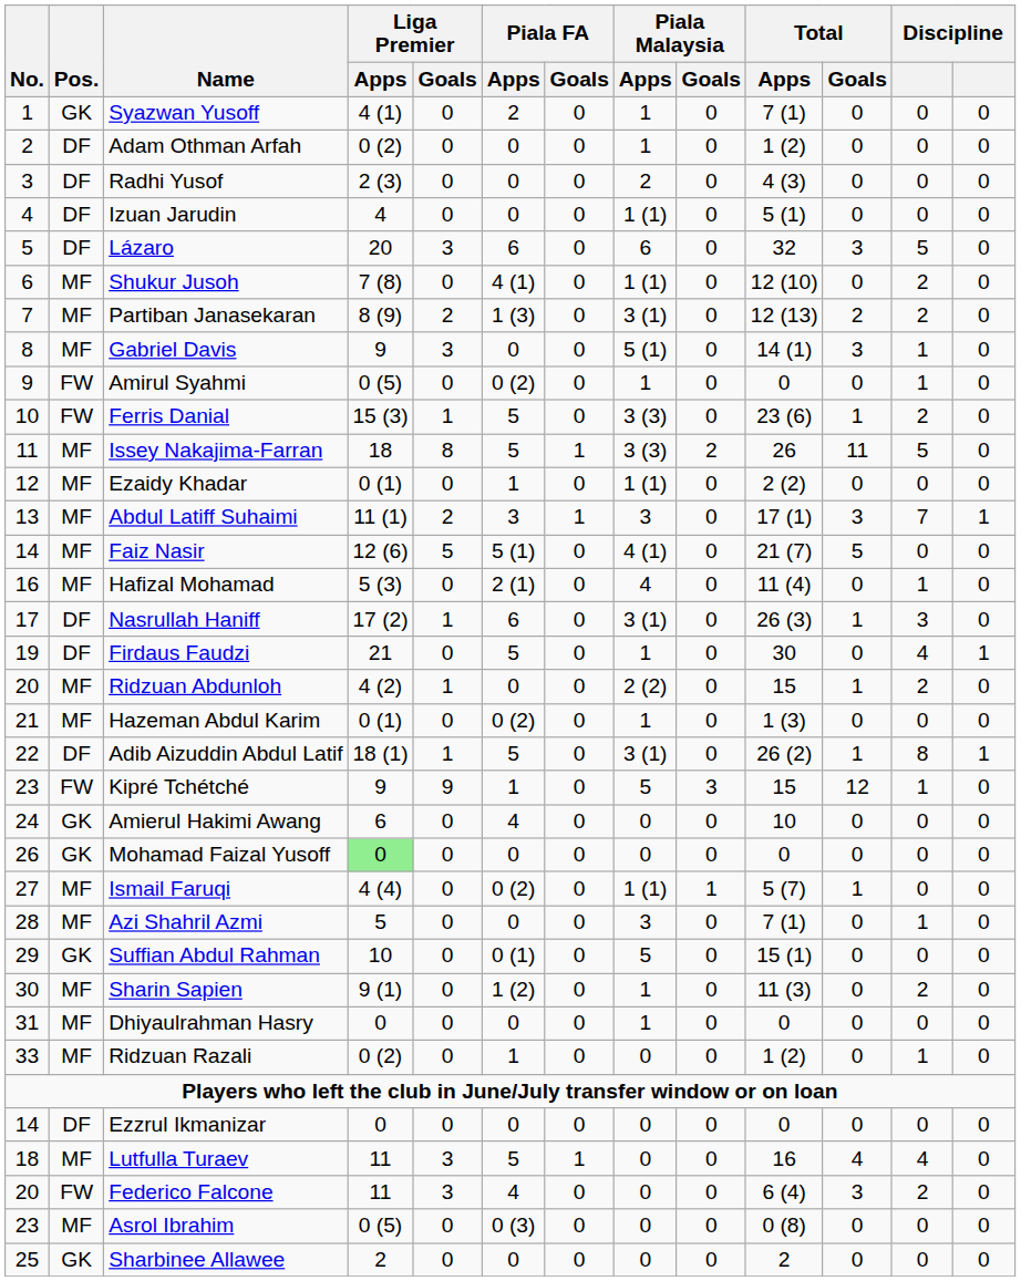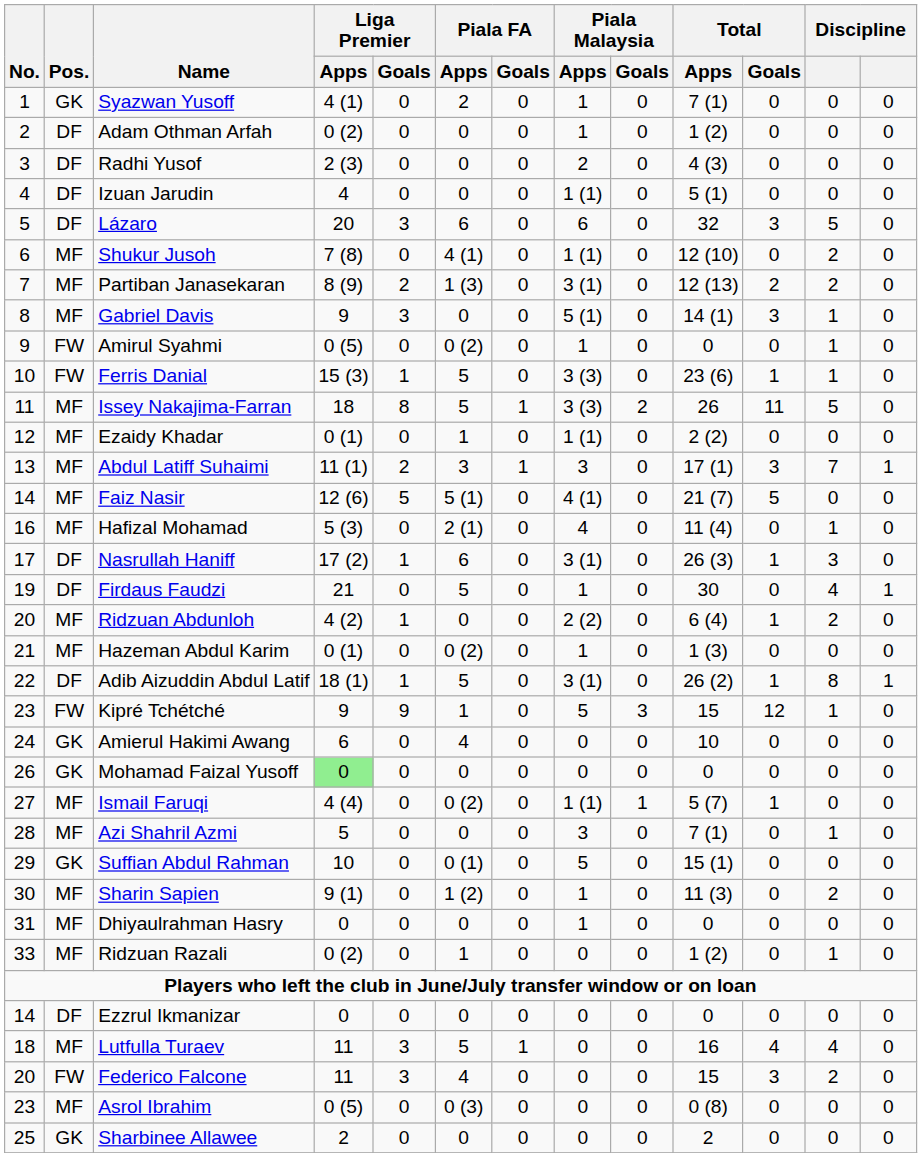 <table class="wikitable" style="text-align:center">
 <tr>
 <th rowspan="2" style="vertical-align:bottom;">No.</th>
 <th rowspan="2" style="vertical-align:bottom;">Pos.</th>
 <th rowspan="2" style="vertical-align:bottom;">Name</th>
 <th colspan="2" style="width:85px;">Liga Premier</th>
 <th colspan="2" style="width:85px;">Piala FA</th>
 <th colspan="2" style="width:85px;">Piala Malaysia</th>
 <th colspan="2" style="width:85px;">Total</th>
 <th colspan="2" style="width:85px;">Discipline</th>
 </tr>
 <tr>
 <th>Apps</th>
 <th>Goals</th>
 <th>Apps</th>
 <th>Goals</th>
 <th>Apps</th>
 <th>Goals</th>
 <th>Apps</th>
 <th>Goals</th>
 <th></th>
 <th></th>
 </tr>
 <tr>
 <td>1</td>
 <td>GK</td>
 <td align="left"> <a href='#'>Syazwan Yusoff</a></td>
 <td>4 (1)</td>
 <td>0</td>
 <td>2</td>
 <td>0</td>
 <td>1</td>
 <td>0</td>
 <td>7 (1)</td>
 <td>0</td>
 <td>0</td>
 <td>0</td>
 </tr>
 <tr>
 <td>2</td>
 <td>DF</td>
 <td align="left"> Adam Othman Arfah</td>
 <td>0 (2)</td>
 <td>0</td>
 <td>0</td>
 <td>0</td>
 <td>1</td>
 <td>0</td>
 <td>1 (2)</td>
 <td>0</td>
 <td>0</td>
 <td>0</td>
 </tr>
 <tr>
 <td>3</td>
 <td>DF</td>
 <td align="left"> Radhi Yusof</td>
 <td>2 (3)</td>
 <td>0</td>
 <td>0</td>
 <td>0</td>
 <td>2</td>
 <td>0</td>
 <td>4 (3)</td>
 <td>0</td>
 <td>0</td>
 <td>0</td>
 </tr>
 <tr>
 <td>4</td>
 <td>DF</td>
 <td align="left"> Izuan Jarudin</td>
 <td>4</td>
 <td>0</td>
 <td>0</td>
 <td>0</td>
 <td>1 (1)</td>
 <td>0</td>
 <td>5 (1)</td>
 <td>0</td>
 <td>0</td>
 <td>0</td>
 </tr>
 <tr>
 <td>5</td>
 <td>DF</td>
 <td align="left"> <a href='#'>Lázaro</a></td>
 <td>20</td>
 <td>3</td>
 <td>6</td>
 <td>0</td>
 <td>6</td>
 <td>0</td>
 <td>32</td>
 <td>3</td>
 <td>5</td>
 <td>0</td>
 </tr>
 <tr>
 <td>6</td>
 <td>MF</td>
 <td align="left"> <a href='#'>Shukur Jusoh</a></td>
 <td>7 (8)</td>
 <td>0</td>
 <td>4 (1)</td>
 <td>0</td>
 <td>1 (1)</td>
 <td>0</td>
 <td>12 (10)</td>
 <td>0</td>
 <td>2</td>
 <td>0</td>
 </tr>
 <tr>
 <td>7</td>
 <td>MF</td>
 <td align="left"> Partiban Janasekaran</td>
 <td>8 (9)</td>
 <td>2</td>
 <td>1 (3)</td>
 <td>0</td>
 <td>3 (1)</td>
 <td>0</td>
 <td>12 (13)</td>
 <td>2</td>
 <td>2</td>
 <td>0</td>
 </tr>
 <tr>
 <td>8</td>
 <td>MF</td>
 <td align="left"> <a href='#'>Gabriel Davis</a></td>
 <td>9</td>
 <td>3</td>
 <td>0</td>
 <td>0</td>
 <td>5 (1)</td>
 <td>0</td>
 <td>14 (1)</td>
 <td>3</td>
 <td>1</td>
 <td>0</td>
 </tr>
 <tr>
 <td>9</td>
 <td>FW</td>
 <td align="left"> Amirul Syahmi</td>
 <td>0 (5)</td>
 <td>0</td>
 <td>0 (2)</td>
 <td>0</td>
 <td>1</td>
 <td>0</td>
 <td>0</td>
 <td>0</td>
 <td>1</td>
 <td>0</td>
 </tr>
 <tr>
 <td>10</td>
 <td>FW</td>
 <td align="left"> <a href='#'>Ferris Danial</a></td>
 <td>15 (3)</td>
 <td>1</td>
 <td>5</td>
 <td>0</td>
 <td>3 (3)</td>
 <td>0</td>
 <td>23 (6)</td>
 <td>1</td>
-<td>2</td>
+<td>1</td>
 <td>0</td>
 </tr>
 <tr>
 <td>11</td>
 <td>MF</td>
 <td align="left"> <a href='#'>Issey Nakajima-Farran</a></td>
 <td>18</td>
 <td>8</td>
 <td>5</td>
 <td>1</td>
 <td>3 (3)</td>
 <td>2</td>
 <td>26</td>
 <td>11</td>
 <td>5</td>
 <td>0</td>
 </tr>
 <tr>
 <td>12</td>
 <td>MF</td>
 <td align="left"> Ezaidy Khadar</td>
 <td>0 (1)</td>
 <td>0</td>
 <td>1</td>
 <td>0</td>
 <td>1 (1)</td>
 <td>0</td>
 <td>2 (2)</td>
 <td>0</td>
 <td>0</td>
 <td>0</td>
 </tr>
 <tr>
 <td>13</td>
 <td>MF</td>
 <td align="left"> <a href='#'>Abdul Latiff Suhaimi</a></td>
 <td>11 (1)</td>
 <td>2</td>
 <td>3</td>
 <td>1</td>
 <td>3</td>
 <td>0</td>
 <td>17 (1)</td>
 <td>3</td>
 <td>7</td>
 <td>1</td>
 </tr>
 <tr>
 <td>14</td>
 <td>MF</td>
 <td align="left"> <a href='#'>Faiz Nasir</a></td>
 <td>12 (6)</td>
 <td>5</td>
 <td>5 (1)</td>
 <td>0</td>
 <td>4 (1)</td>
 <td>0</td>
 <td>21 (7)</td>
 <td>5</td>
 <td>0</td>
 <td>0</td>
 </tr>
 <tr>
 <td>16</td>
 <td>MF</td>
 <td align="left"> Hafizal Mohamad</td>
 <td>5 (3)</td>
 <td>0</td>
 <td>2 (1)</td>
 <td>0</td>
 <td>4</td>
 <td>0</td>
 <td>11 (4)</td>
 <td>0</td>
 <td>1</td>
 <td>0</td>
 </tr>
 <tr>
 <td>17</td>
 <td>DF</td>
 <td align="left"> <a href='#'>Nasrullah Haniff</a></td>
 <td>17 (2)</td>
 <td>1</td>
 <td>6</td>
 <td>0</td>
 <td>3 (1)</td>
 <td>0</td>
 <td>26 (3)</td>
 <td>1</td>
 <td>3</td>
 <td>0</td>
 </tr>
 <tr>
 <td>19</td>
 <td>DF</td>
 <td align="left"> <a href='#'>Firdaus Faudzi</a></td>
 <td>21</td>
 <td>0</td>
 <td>5</td>
 <td>0</td>
 <td>1</td>
 <td>0</td>
 <td>30</td>
 <td>0</td>
 <td>4</td>
 <td>1</td>
 </tr>
 <tr>
 <td>20</td>
 <td>MF</td>
 <td align="left"> <a href='#'>Ridzuan Abdunloh</a></td>
 <td>4 (2)</td>
 <td>1</td>
 <td>0</td>
 <td>0</td>
 <td>2 (2)</td>
 <td>0</td>
-<td>15</td>
+<td>6 (4)</td>
 <td>1</td>
 <td>2</td>
 <td>0</td>
 </tr>
 <tr>
 <td>21</td>
 <td>MF</td>
 <td align="left"> Hazeman Abdul Karim</td>
 <td>0 (1)</td>
 <td>0</td>
 <td>0 (2)</td>
 <td>0</td>
 <td>1</td>
 <td>0</td>
 <td>1 (3)</td>
 <td>0</td>
 <td>0</td>
 <td>0</td>
 </tr>
 <tr>
 <td>22</td>
 <td>DF</td>
 <td align="left"> Adib Aizuddin Abdul Latif</td>
 <td>18 (1)</td>
 <td>1</td>
 <td>5</td>
 <td>0</td>
 <td>3 (1)</td>
 <td>0</td>
 <td>26 (2)</td>
 <td>1</td>
 <td>8</td>
 <td>1</td>
 </tr>
 <tr>
 <td>23</td>
 <td>FW</td>
 <td align="left"> Kipré Tchétché</td>
 <td>9</td>
 <td>9</td>
 <td>1</td>
 <td>0</td>
 <td>5</td>
 <td>3</td>
 <td>15</td>
 <td>12</td>
 <td>1</td>
 <td>0</td>
 </tr>
 <tr>
 <td>24</td>
 <td>GK</td>
 <td align="left"> Amierul Hakimi Awang</td>
 <td>6</td>
 <td>0</td>
 <td>4</td>
 <td>0</td>
 <td>0</td>
 <td>0</td>
 <td>10</td>
 <td>0</td>
 <td>0</td>
 <td>0</td>
 </tr>
 <tr>
 <td>26</td>
 <td>GK</td>
 <td align="left"> Mohamad Faizal Yusoff</td>
 <td style="background: lightgreen;">0</td>
 <td>0</td>
 <td>0</td>
 <td>0</td>
 <td>0</td>
 <td>0</td>
 <td>0</td>
 <td>0</td>
 <td>0</td>
 <td>0</td>
 </tr>
 <tr>
 <td>27</td>
 <td>MF</td>
 <td align="left"> <a href='#'>Ismail Faruqi</a></td>
 <td>4 (4)</td>
 <td>0</td>
 <td>0 (2)</td>
 <td>0</td>
 <td>1 (1)</td>
 <td>1</td>
 <td>5 (7)</td>
 <td>1</td>
 <td>0</td>
 <td>0</td>
 </tr>
 <tr>
 <td>28</td>
 <td>MF</td>
 <td align="left"> <a href='#'>Azi Shahril Azmi</a></td>
 <td>5</td>
 <td>0</td>
 <td>0</td>
 <td>0</td>
 <td>3</td>
 <td>0</td>
 <td>7 (1)</td>
 <td>0</td>
 <td>1</td>
 <td>0</td>
 </tr>
 <tr>
 <td>29</td>
 <td>GK</td>
 <td align="left"> <a href='#'>Suffian Abdul Rahman</a></td>
 <td>10</td>
 <td>0</td>
 <td>0 (1)</td>
 <td>0</td>
 <td>5</td>
 <td>0</td>
 <td>15 (1)</td>
 <td>0</td>
 <td>0</td>
 <td>0</td>
 </tr>
 <tr>
 <td>30</td>
 <td>MF</td>
 <td align="left"> <a href='#'>Sharin Sapien</a></td>
 <td>9 (1)</td>
 <td>0</td>
 <td>1 (2)</td>
 <td>0</td>
 <td>1</td>
 <td>0</td>
 <td>11 (3)</td>
 <td>0</td>
 <td>2</td>
 <td>0</td>
 </tr>
 <tr>
 <td>31</td>
 <td>MF</td>
 <td align="left"> Dhiyaulrahman Hasry</td>
 <td>0</td>
 <td>0</td>
 <td>0</td>
 <td>0</td>
 <td>1</td>
 <td>0</td>
 <td>0</td>
 <td>0</td>
 <td>0</td>
 <td>0</td>
 </tr>
 <tr>
 <td>33</td>
 <td>MF</td>
 <td align="left"> Ridzuan Razali</td>
 <td>0 (2)</td>
 <td>0</td>
 <td>1</td>
 <td>0</td>
 <td>0</td>
 <td>0</td>
 <td>1 (2)</td>
 <td>0</td>
 <td>1</td>
 <td>0</td>
 </tr>
 <tr>
 <td colspan="17"><strong>Players who left the club in June/July transfer window or on loan</strong></td>
 </tr>
 <tr>
 <td>14</td>
 <td>DF</td>
 <td align="left"> Ezzrul Ikmanizar</td>
 <td>0</td>
 <td>0</td>
 <td>0</td>
 <td>0</td>
 <td>0</td>
 <td>0</td>
 <td>0</td>
 <td>0</td>
 <td>0</td>
 <td>0</td>
 </tr>
 <tr>
 <td>18</td>
 <td>MF</td>
 <td align="left"> <a href='#'>Lutfulla Turaev</a></td>
 <td>11</td>
 <td>3</td>
 <td>5</td>
 <td>1</td>
 <td>0</td>
 <td>0</td>
 <td>16</td>
 <td>4</td>
 <td>4</td>
 <td>0</td>
 </tr>
 <tr>
 <td>20</td>
 <td>FW</td>
 <td align="left"> <a href='#'>Federico Falcone</a></td>
 <td>11</td>
 <td>3</td>
 <td>4</td>
 <td>0</td>
 <td>0</td>
 <td>0</td>
-<td>6 (4)</td>
+<td>15</td>
 <td>3</td>
 <td>2</td>
 <td>0</td>
 </tr>
 <tr>
 <td>23</td>
 <td>MF</td>
 <td align="left"> <a href='#'>Asrol Ibrahim</a></td>
 <td>0 (5)</td>
 <td>0</td>
 <td>0 (3)</td>
 <td>0</td>
 <td>0</td>
 <td>0</td>
 <td>0 (8)</td>
 <td>0</td>
 <td>0</td>
 <td>0</td>
 </tr>
 <tr>
 <td>25</td>
 <td>GK</td>
 <td align="left"> <a href='#'>Sharbinee Allawee</a></td>
 <td>2</td>
 <td>0</td>
 <td>0</td>
 <td>0</td>
 <td>0</td>
 <td>0</td>
 <td>2</td>
 <td>0</td>
 <td>0</td>
 <td>0</td>
 </tr>
 <tr>
 </tr>
 </table>
